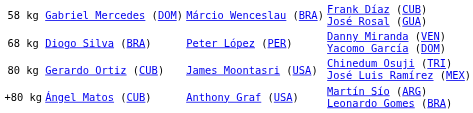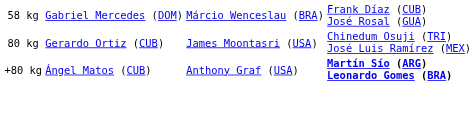 <table>
 <tr>
 <td rowspan=1 align=center>58 kg</td>
 <td> <a href='#'>Gabriel Mercedes</a> (<a href='#'>DOM</a>)</td>
 <td> <a href='#'>Márcio Wenceslau</a> (<a href='#'>BRA</a>)</td>
 <td> <a href='#'>Frank Díaz</a> (<a href='#'>CUB</a>)<br>  <a href='#'>José Rosal</a> (<a href='#'>GUA</a>)</td>
-</tr>
-<tr>
-<td rowspan=1 align=center>68 kg</td>
-<td> <a href='#'>Diogo Silva</a> (<a href='#'>BRA</a>)</td>
-<td> <a href='#'>Peter López</a> (<a href='#'>PER</a>)</td>
-<td> <a href='#'>Danny Miranda</a> (<a href='#'>VEN</a>)<br>  <a href='#'>Yacomo García</a> (<a href='#'>DOM</a>)</td>
 </tr>
 <tr>
 <td rowspan=1 align=center>80 kg</td>
 <td> <a href='#'>Gerardo Ortiz</a> (<a href='#'>CUB</a>)</td>
 <td> <a href='#'>James Moontasri</a> (<a href='#'>USA</a>)</td>
 <td> <a href='#'>Chinedum Osuji</a> (<a href='#'>TRI</a>) <br>  <a href='#'>José Luis Ramírez</a> (<a href='#'>MEX</a>)</td>
 </tr>
 <tr>
 <td rowspan=1 align=center>+80 kg</td>
 <td> <a href='#'>Ángel Matos</a> (<a href='#'>CUB</a>)</td>
 <td> <a href='#'>Anthony Graf</a> (<a href='#'>USA</a>)</td>
-<td> <a href='#'>Martín Sío</a> (<a href='#'>ARG</a>) <br>  <a href='#'>Leonardo Gomes</a> (<a href='#'>BRA</a>)</td>
+<td><strong> <a href='#'>Martín Sío</a> (<a href='#'>ARG</a>) <br>  <a href='#'>Leonardo Gomes</a> (<a href='#'>BRA</a>)</strong></td>
 </tr>
 </table>
